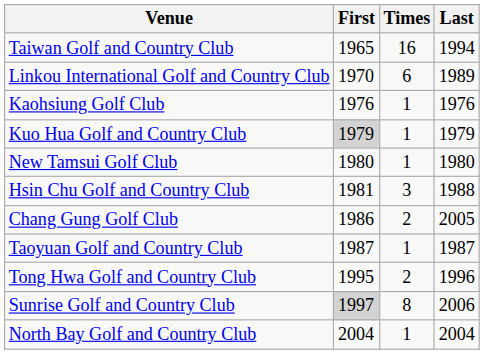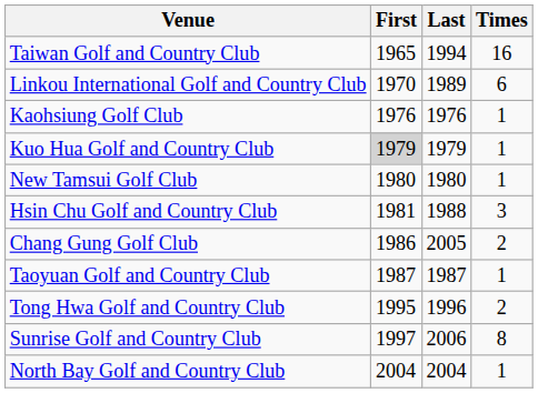 <table class="wikitable">
 <tr>
 <th>Venue</th>
 <th>First</th>
+<th>Last</th>
 <th>Times</th>
-<th>Last</th>
 </tr>
 <tr>
 <td><a href='#'>Taiwan Golf and Country Club</a></td>
 <td>1965</td>
+<td>1994</td>
 <td align=center>16</td>
-<td>1994</td>
 </tr>
 <tr>
 <td><a href='#'>Linkou International Golf and Country Club</a></td>
 <td>1970</td>
+<td>1989</td>
 <td align=center>6</td>
-<td>1989</td>
 </tr>
 <tr>
 <td><a href='#'>Kaohsiung Golf Club</a></td>
 <td>1976</td>
+<td>1976</td>
 <td align=center>1</td>
-<td>1976</td>
 </tr>
 <tr>
 <td><a href='#'>Kuo Hua Golf and Country Club</a></td>
 <td style="background: lightgrey;">1979</td>
+<td>1979</td>
 <td align=center>1</td>
-<td>1979</td>
 </tr>
 <tr>
 <td><a href='#'>New Tamsui Golf Club</a></td>
 <td>1980</td>
+<td>1980</td>
 <td align=center>1</td>
-<td>1980</td>
 </tr>
 <tr>
 <td><a href='#'>Hsin Chu Golf and Country Club</a></td>
 <td>1981</td>
+<td>1988</td>
 <td align=center>3</td>
-<td>1988</td>
 </tr>
 <tr>
 <td><a href='#'>Chang Gung Golf Club</a></td>
 <td>1986</td>
+<td>2005</td>
 <td align=center>2</td>
-<td>2005</td>
 </tr>
 <tr>
 <td><a href='#'>Taoyuan Golf and Country Club</a></td>
 <td>1987</td>
+<td>1987</td>
 <td align=center>1</td>
-<td>1987</td>
 </tr>
 <tr>
 <td><a href='#'>Tong Hwa Golf and Country Club</a></td>
 <td>1995</td>
+<td>1996</td>
 <td align=center>2</td>
-<td>1996</td>
 </tr>
 <tr>
 <td><a href='#'>Sunrise Golf and Country Club</a></td>
-<td style="background: lightgrey;">1997</td>
+<td>1997</td>
+<td>2006</td>
 <td align=center>8</td>
-<td>2006</td>
 </tr>
 <tr>
 <td><a href='#'>North Bay Golf and Country Club</a></td>
 <td>2004</td>
+<td>2004</td>
 <td align=center>1</td>
-<td>2004</td>
 </tr>
 </table>
